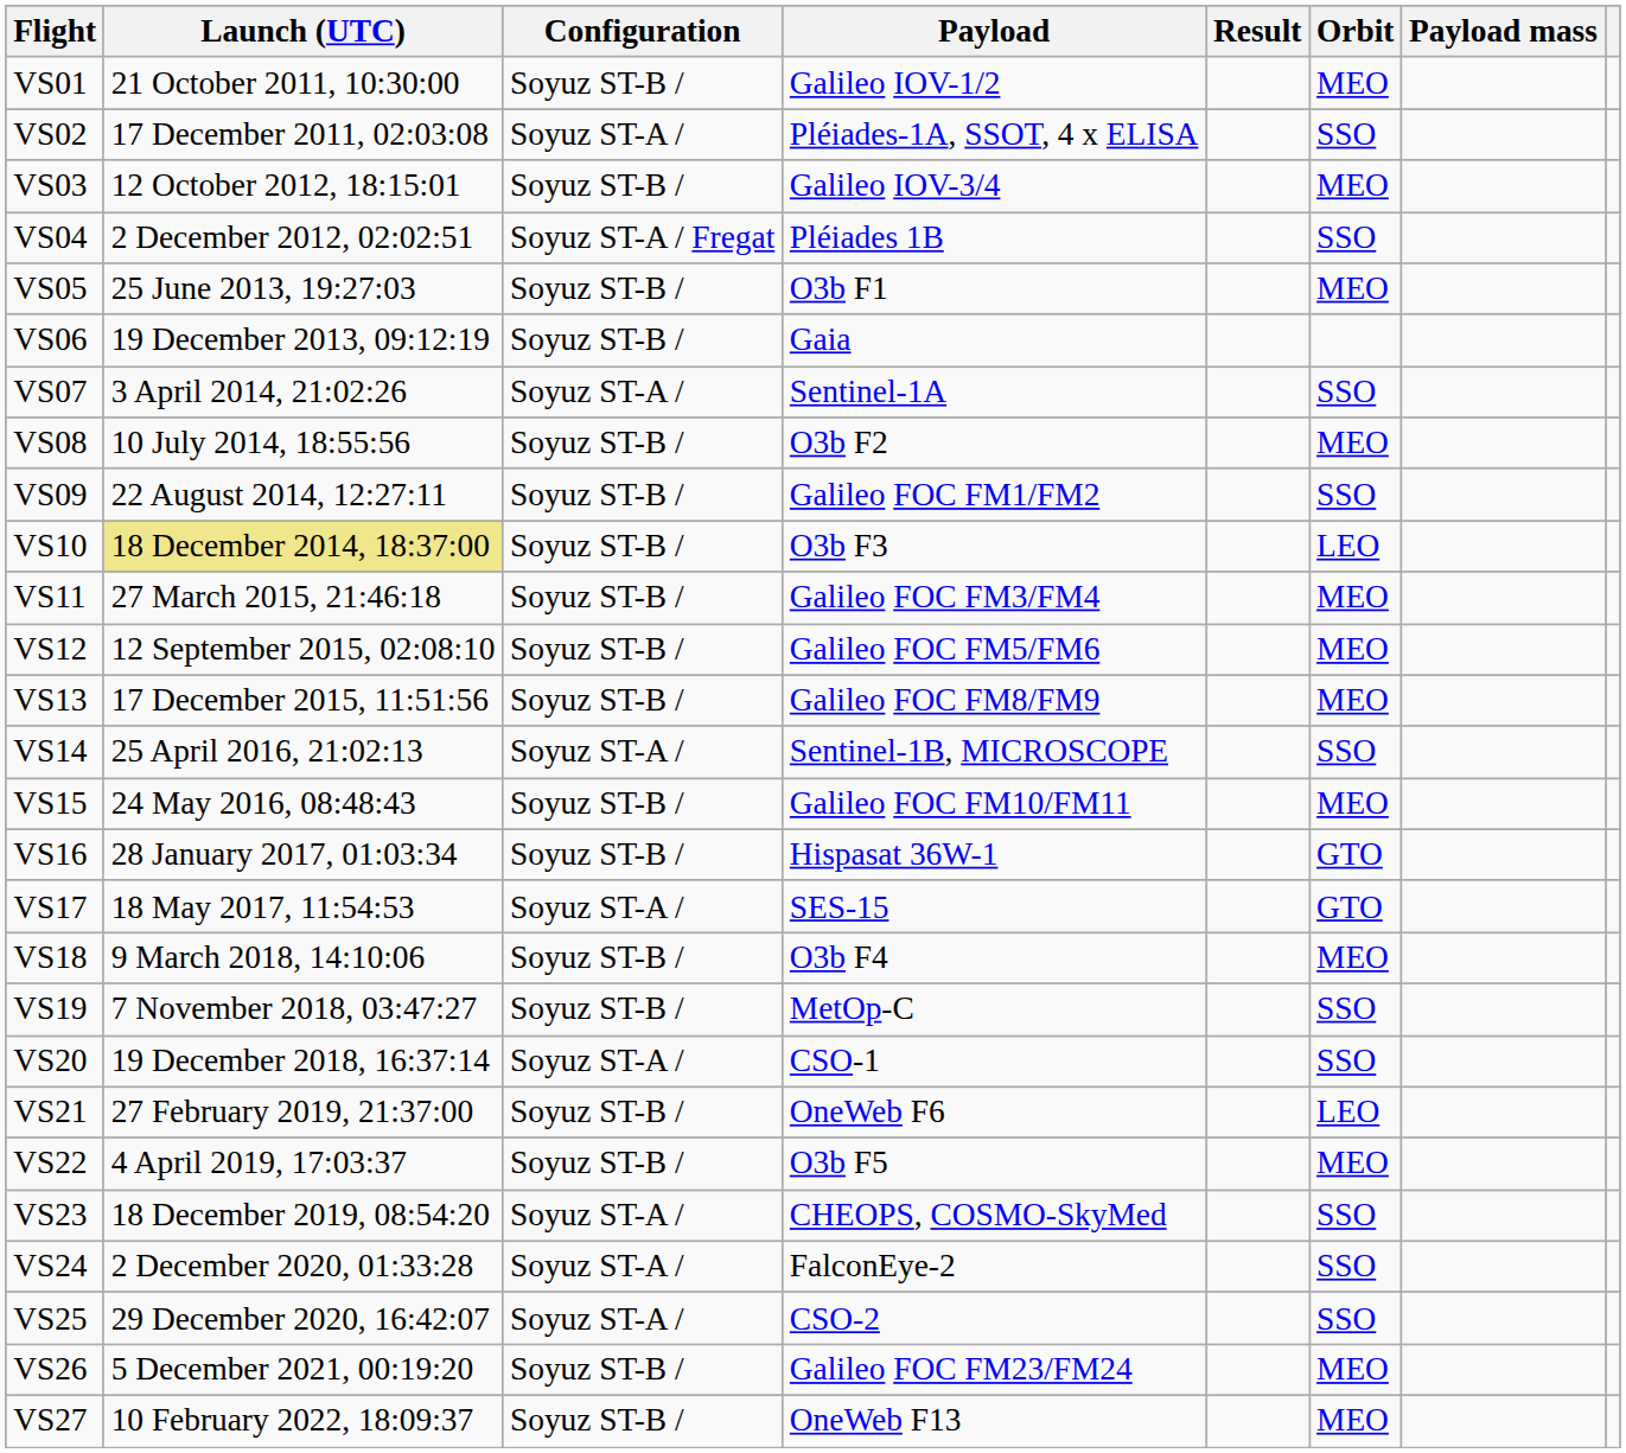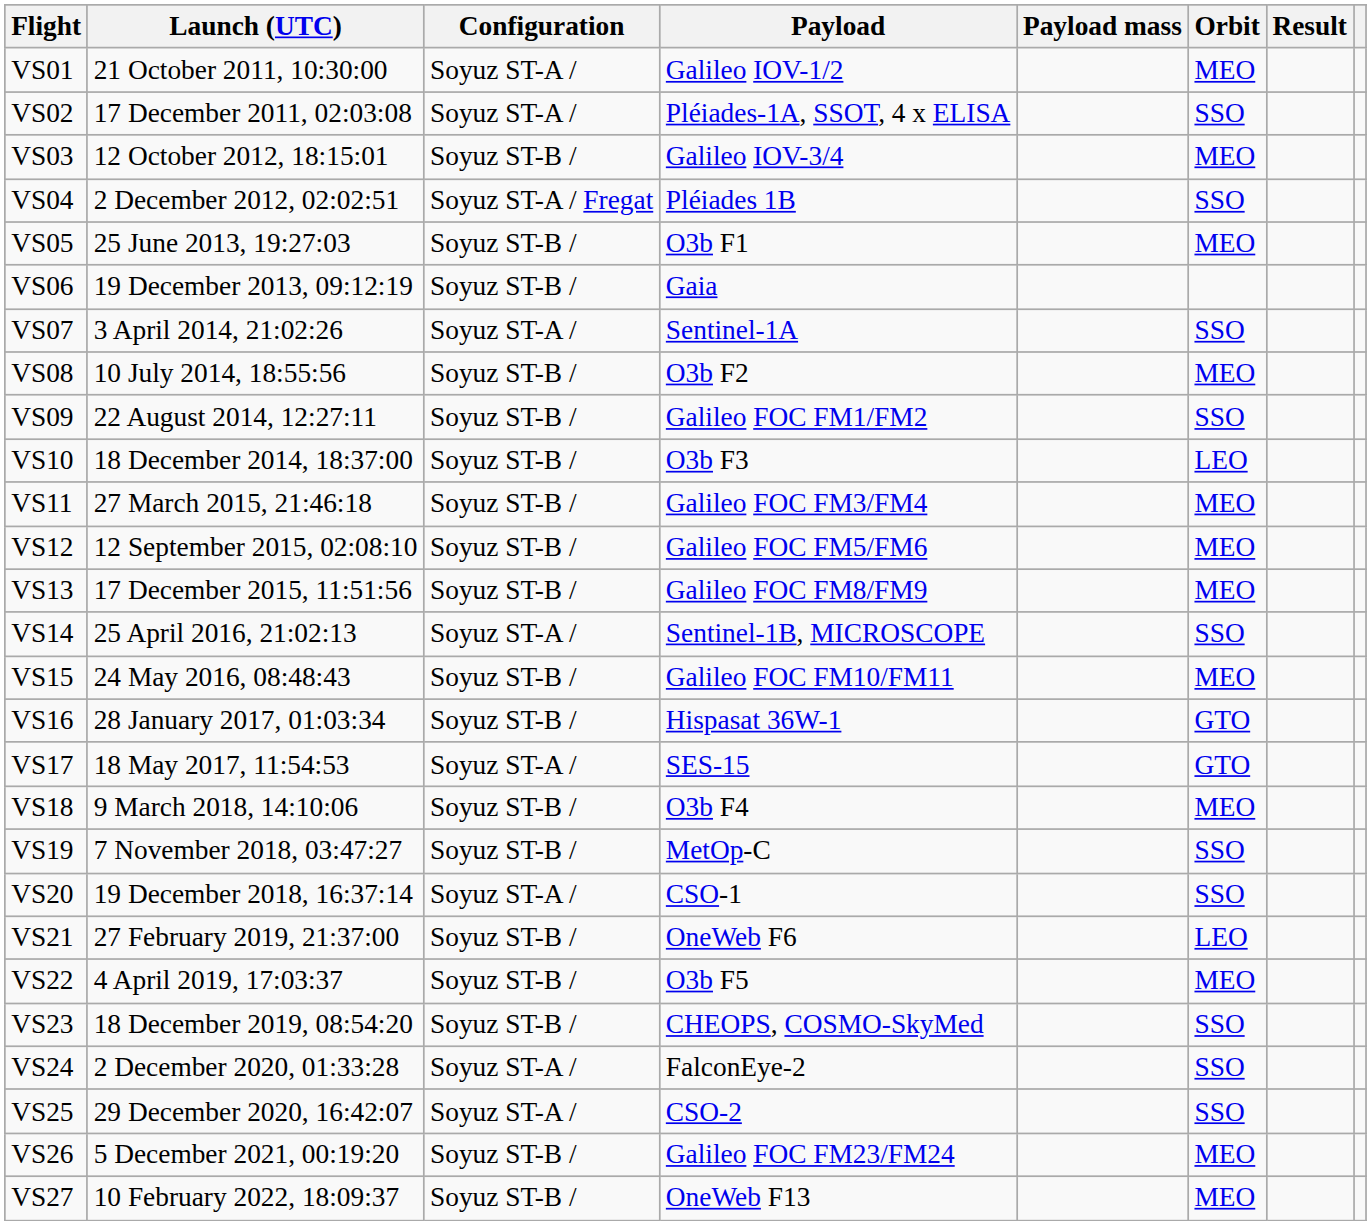 <table class="sortable wikitable">
 <tr>
 <th>Flight</th>
 <th class="unsortable">Launch (<a href='#'>UTC</a>)</th>
 <th>Configuration</th>
 <th>Payload</th>
+<th>Payload mass</th>
+<th>Orbit</th>
 <th>Result</th>
-<th>Orbit</th>
-<th>Payload mass</th>
 <th class="unsortable"></th>
 </tr>
 <tr>
 <td>VS01</td>
 <td>21 October 2011, 10:30:00</td>
-<td>Soyuz ST-B / </td>
+<td>Soyuz ST-A / </td>
 <td><a href='#'>Galileo</a> <a href='#'>IOV-1/2</a></td>
 <td></td>
 <td><a href='#'>MEO</a></td>
 <td></td>
 <td></td>
 </tr>
 <tr>
 <td>VS02</td>
 <td>17 December 2011, 02:03:08</td>
 <td>Soyuz ST-A / </td>
 <td><a href='#'>Pléiades-1A</a>, <a href='#'>SSOT</a>, 4 x <a href='#'>ELISA</a></td>
 <td></td>
 <td><a href='#'>SSO</a></td>
 <td></td>
 <td></td>
 </tr>
 <tr>
 <td>VS03</td>
 <td>12 October 2012, 18:15:01</td>
 <td>Soyuz ST-B / </td>
 <td><a href='#'>Galileo</a> <a href='#'>IOV-3/4</a></td>
 <td></td>
 <td><a href='#'>MEO</a></td>
 <td></td>
 <td></td>
 </tr>
 <tr>
 <td>VS04</td>
 <td>2 December 2012, 02:02:51</td>
 <td>Soyuz ST-A / <a href='#'>Fregat</a></td>
 <td><a href='#'>Pléiades 1B</a></td>
 <td></td>
 <td><a href='#'>SSO</a></td>
 <td></td>
 <td></td>
 </tr>
 <tr>
 <td>VS05</td>
 <td>25 June 2013, 19:27:03</td>
 <td>Soyuz ST-B / </td>
 <td><a href='#'>O3b</a> F1</td>
 <td></td>
 <td><a href='#'>MEO</a></td>
 <td></td>
 <td></td>
 </tr>
 <tr>
 <td>VS06</td>
 <td>19 December 2013, 09:12:19</td>
 <td>Soyuz ST-B / </td>
 <td><a href='#'>Gaia</a></td>
 <td></td>
 <td></td>
 <td></td>
 <td></td>
 </tr>
 <tr>
 <td>VS07</td>
 <td>3 April 2014, 21:02:26</td>
 <td>Soyuz ST-A / </td>
 <td><a href='#'>Sentinel-1A</a></td>
 <td></td>
 <td><a href='#'>SSO</a></td>
 <td></td>
 <td></td>
 </tr>
 <tr>
 <td>VS08</td>
 <td>10 July 2014, 18:55:56</td>
 <td>Soyuz ST-B / </td>
 <td><a href='#'>O3b</a> F2</td>
 <td></td>
 <td><a href='#'>MEO</a></td>
 <td></td>
 <td></td>
 </tr>
 <tr>
 <td>VS09</td>
 <td>22 August 2014, 12:27:11</td>
 <td>Soyuz ST-B / </td>
 <td><a href='#'>Galileo</a> <a href='#'>FOC FM1/FM2</a></td>
 <td></td>
 <td><a href='#'>SSO</a></td>
 <td></td>
 <td></td>
 </tr>
 <tr>
 <td>VS10</td>
-<td style="background: khaki;">18 December 2014, 18:37:00</td>
+<td>18 December 2014, 18:37:00</td>
 <td>Soyuz ST-B / </td>
 <td><a href='#'>O3b</a> F3</td>
 <td></td>
 <td><a href='#'>LEO</a></td>
 <td></td>
 <td></td>
 </tr>
 <tr>
 <td>VS11</td>
 <td>27 March 2015, 21:46:18</td>
 <td>Soyuz ST-B / </td>
 <td><a href='#'>Galileo</a> <a href='#'>FOC FM3/FM4</a></td>
 <td></td>
 <td><a href='#'>MEO</a></td>
 <td></td>
 <td></td>
 </tr>
 <tr>
 <td>VS12</td>
 <td>12 September 2015, 02:08:10</td>
 <td>Soyuz ST-B / </td>
 <td><a href='#'>Galileo</a> <a href='#'>FOC FM5/FM6</a></td>
 <td></td>
 <td><a href='#'>MEO</a></td>
 <td></td>
 <td></td>
 </tr>
 <tr>
 <td>VS13</td>
 <td>17 December 2015, 11:51:56</td>
 <td>Soyuz ST-B / </td>
 <td><a href='#'>Galileo</a> <a href='#'>FOC FM8/FM9</a></td>
 <td></td>
 <td><a href='#'>MEO</a></td>
 <td></td>
 <td></td>
 </tr>
 <tr>
 <td>VS14</td>
 <td>25 April 2016, 21:02:13</td>
 <td>Soyuz ST-A / </td>
 <td><a href='#'>Sentinel-1B</a>, <a href='#'>MICROSCOPE</a></td>
 <td></td>
 <td><a href='#'>SSO</a></td>
 <td></td>
 <td></td>
 </tr>
 <tr>
 <td>VS15</td>
 <td>24 May 2016, 08:48:43</td>
 <td>Soyuz ST-B / </td>
 <td><a href='#'>Galileo</a> <a href='#'>FOC FM10/FM11</a></td>
 <td></td>
 <td><a href='#'>MEO</a></td>
 <td></td>
 <td></td>
 </tr>
 <tr>
 <td>VS16</td>
 <td>28 January 2017, 01:03:34</td>
 <td>Soyuz ST-B / </td>
 <td><a href='#'>Hispasat 36W-1</a></td>
 <td></td>
 <td><a href='#'>GTO</a></td>
 <td></td>
 <td></td>
 </tr>
 <tr>
 <td>VS17</td>
 <td>18 May 2017, 11:54:53</td>
 <td>Soyuz ST-A / </td>
 <td><a href='#'>SES-15</a></td>
 <td></td>
 <td><a href='#'>GTO</a></td>
 <td></td>
 <td></td>
 </tr>
 <tr>
 <td>VS18</td>
 <td>9 March 2018, 14:10:06</td>
 <td>Soyuz ST-B / </td>
 <td><a href='#'>O3b</a> F4</td>
 <td></td>
 <td><a href='#'>MEO</a></td>
 <td></td>
 <td></td>
 </tr>
 <tr>
 <td>VS19</td>
 <td>7 November 2018, 03:47:27</td>
 <td>Soyuz ST-B / </td>
 <td><a href='#'>MetOp</a>-C</td>
 <td></td>
 <td><a href='#'>SSO</a></td>
 <td></td>
 <td></td>
 </tr>
 <tr>
 <td>VS20</td>
 <td>19 December 2018, 16:37:14</td>
 <td>Soyuz ST-A / </td>
 <td><a href='#'>CSO</a>-1</td>
 <td></td>
 <td><a href='#'>SSO</a></td>
 <td></td>
 <td></td>
 </tr>
 <tr>
 <td>VS21</td>
 <td>27 February 2019, 21:37:00</td>
 <td>Soyuz ST-B / </td>
 <td><a href='#'>OneWeb</a> F6</td>
 <td></td>
 <td><a href='#'>LEO</a></td>
 <td></td>
 <td></td>
 </tr>
 <tr>
 <td>VS22</td>
 <td>4 April 2019, 17:03:37</td>
 <td>Soyuz ST-B / </td>
 <td><a href='#'>O3b</a> F5</td>
 <td></td>
 <td><a href='#'>MEO</a></td>
 <td></td>
 <td></td>
 </tr>
 <tr>
 <td>VS23</td>
 <td>18 December 2019, 08:54:20</td>
-<td>Soyuz ST-A / </td>
+<td>Soyuz ST-B / </td>
 <td><a href='#'>CHEOPS</a>, <a href='#'>COSMO-SkyMed</a></td>
 <td></td>
 <td><a href='#'>SSO</a></td>
 <td></td>
 <td></td>
 </tr>
 <tr>
 <td>VS24</td>
 <td>2 December 2020, 01:33:28</td>
 <td>Soyuz ST-A / </td>
 <td>FalconEye-2</td>
 <td></td>
 <td><a href='#'>SSO</a></td>
 <td></td>
 <td></td>
 </tr>
 <tr>
 <td>VS25</td>
 <td>29 December 2020, 16:42:07</td>
 <td>Soyuz ST-A / </td>
 <td><a href='#'>CSO-2</a></td>
 <td></td>
 <td><a href='#'>SSO</a></td>
 <td></td>
 <td></td>
 </tr>
 <tr>
 <td>VS26</td>
 <td>5 December 2021, 00:19:20</td>
 <td>Soyuz ST-B / </td>
 <td><a href='#'>Galileo</a> <a href='#'>FOC FM23/FM24</a></td>
 <td></td>
 <td><a href='#'>MEO</a></td>
 <td></td>
 <td></td>
 </tr>
 <tr>
 <td>VS27</td>
 <td>10 February 2022, 18:09:37</td>
 <td>Soyuz ST-B / </td>
 <td><a href='#'>OneWeb</a> F13</td>
 <td></td>
 <td><a href='#'>MEO</a></td>
 <td></td>
 <td></td>
 </tr>
 </table>
